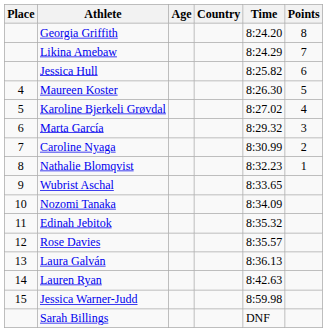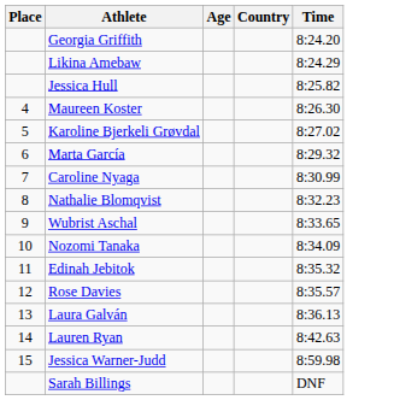 <table class="wikitable mw-datatable sortable">
 <tr>
 <th>Place</th>
 <th>Athlete</th>
 <th>Age</th>
 <th>Country</th>
 <th>Time</th>
-<th>Points</th>
 </tr>
 <tr>
 <td align=center></td>
 <td><a href='#'>Georgia Griffith</a></td>
 <td></td>
 <td></td>
 <td>8:24.20</td>
-<td align=center>8</td>
 </tr>
 <tr>
 <td align=center></td>
 <td><a href='#'>Likina Amebaw</a></td>
 <td></td>
 <td></td>
 <td>8:24.29</td>
-<td align=center>7</td>
 </tr>
 <tr>
 <td align=center></td>
 <td><a href='#'>Jessica Hull</a></td>
 <td></td>
 <td></td>
 <td>8:25.82</td>
-<td align=center>6</td>
 </tr>
 <tr>
 <td align=center>4</td>
 <td><a href='#'>Maureen Koster</a></td>
 <td></td>
 <td></td>
 <td>8:26.30</td>
-<td align=center>5</td>
 </tr>
 <tr>
 <td align=center>5</td>
 <td><a href='#'>Karoline Bjerkeli Grøvdal</a></td>
 <td></td>
 <td></td>
 <td>8:27.02</td>
-<td align=center>4</td>
 </tr>
 <tr>
 <td align=center>6</td>
 <td><a href='#'>Marta García</a></td>
 <td></td>
 <td></td>
 <td>8:29.32</td>
-<td align=center>3</td>
 </tr>
 <tr>
 <td align=center>7</td>
 <td><a href='#'>Caroline Nyaga</a></td>
 <td></td>
 <td></td>
 <td>8:30.99</td>
-<td align=center>2</td>
 </tr>
 <tr>
 <td align=center>8</td>
 <td><a href='#'>Nathalie Blomqvist</a></td>
 <td></td>
 <td></td>
 <td>8:32.23</td>
-<td align=center>1</td>
 </tr>
 <tr>
 <td align=center>9</td>
 <td><a href='#'>Wubrist Aschal</a></td>
 <td></td>
 <td></td>
 <td>8:33.65</td>
-<td align=center></td>
 </tr>
 <tr>
 <td align=center>10</td>
 <td><a href='#'>Nozomi Tanaka</a></td>
 <td></td>
 <td></td>
 <td>8:34.09</td>
-<td align=center></td>
 </tr>
 <tr>
 <td align=center>11</td>
 <td><a href='#'>Edinah Jebitok</a></td>
 <td></td>
 <td></td>
 <td>8:35.32</td>
-<td align=center></td>
 </tr>
 <tr>
 <td align=center>12</td>
 <td><a href='#'>Rose Davies</a></td>
 <td></td>
 <td></td>
 <td>8:35.57</td>
-<td align=center></td>
 </tr>
 <tr>
 <td align=center>13</td>
 <td><a href='#'>Laura Galván</a></td>
 <td></td>
 <td></td>
 <td>8:36.13</td>
-<td align=center></td>
 </tr>
 <tr>
 <td align=center>14</td>
 <td><a href='#'>Lauren Ryan</a></td>
 <td></td>
 <td></td>
 <td>8:42.63</td>
-<td align=center></td>
 </tr>
 <tr>
 <td align=center>15</td>
 <td><a href='#'>Jessica Warner-Judd</a></td>
 <td></td>
 <td></td>
 <td>8:59.98</td>
-<td align=center></td>
 </tr>
 <tr>
 <td align=center></td>
 <td><a href='#'>Sarah Billings</a></td>
 <td></td>
 <td></td>
 <td>DNF</td>
-<td align=center></td>
 </tr>
 </table>
